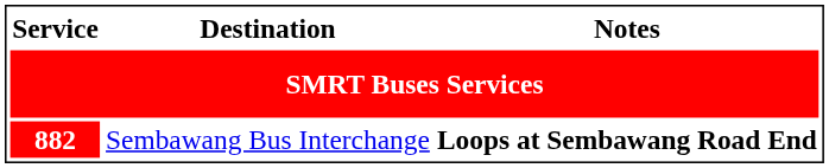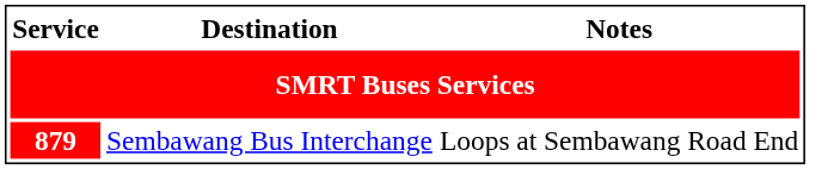 <table style="text-align:centre; font-size:95%; border:1px solid black">
 <tr>
 <th>Service</th>
 <th>Destination</th>
 <th>Notes</th>
 </tr>
 <tr>
 <th colspan="6" style="background-color:red;color:white; height:35px">SMRT Buses Services</th>
 </tr>
 <tr>
-<td style="background-color:red;color:white;text-align:center;font-weight:bold;">882</td>
+<td style="background-color:red;color:white;text-align:center;font-weight:bold;">879</td>
 <td><a href='#'>Sembawang Bus Interchange</a></td>
-<td><strong>Loops at Sembawang Road End</strong></td>
+<td>Loops at Sembawang Road End</td>
 </tr>
 </table>
